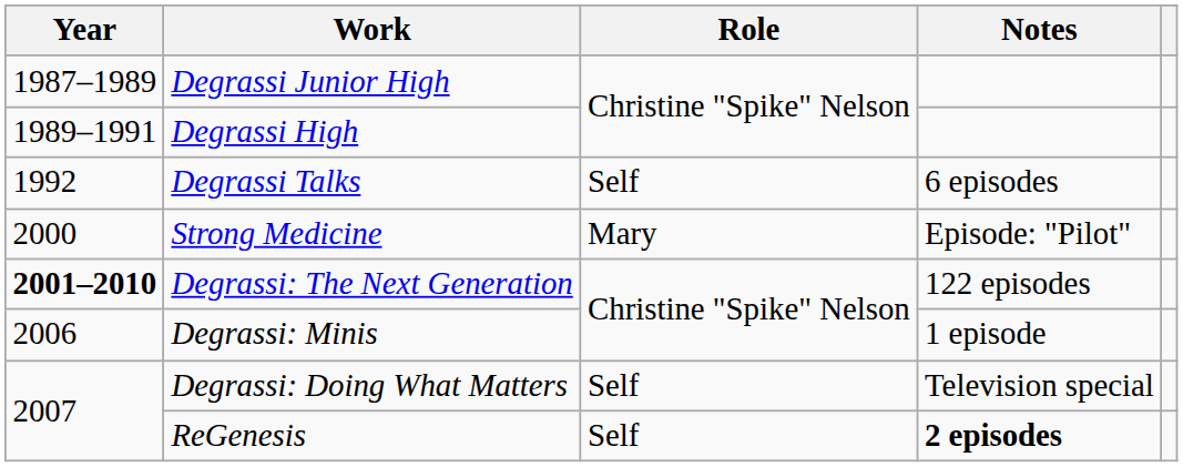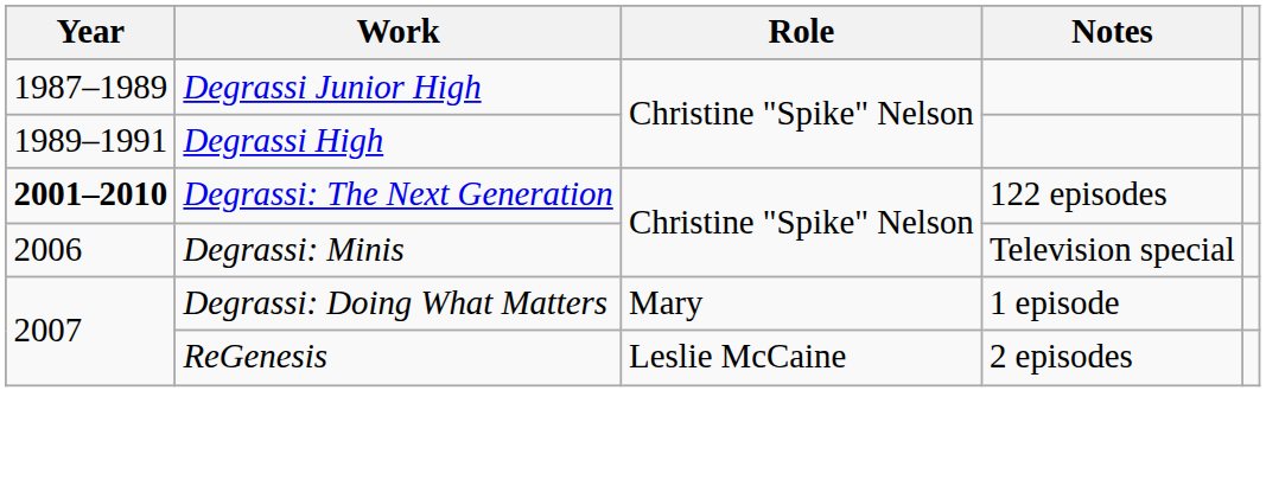 <table class="wikitable">
 <tr>
 <th>Year</th>
 <th>Work</th>
 <th>Role</th>
 <th>Notes</th>
 <th></th>
 </tr>
 <tr>
 <td>1987–1989</td>
 <td><em><a href='#'>Degrassi Junior High</a></em></td>
 <td rowspan="2">Christine "Spike" Nelson</td>
 <td></td>
 <td style="text-align:center"></td>
 </tr>
 <tr>
 <td>1989–1991</td>
 <td><em><a href='#'>Degrassi High</a></em></td>
 <td></td>
 <td style="text-align:center"></td>
 </tr>
 <tr>
-<td>1992</td>
-<td><em><a href='#'>Degrassi Talks</a></em></td>
-<td>Self</td>
-<td>6 episodes</td>
-<td style="text-align:center"><em></em></td>
-</tr>
-<tr>
-<td>2000</td>
-<td><em><a href='#'>Strong Medicine</a></em></td>
-<td>Mary</td>
-<td>Episode: "Pilot"</td>
-<td></td>
-</tr>
-<tr>
 <td><strong>2001–2010</strong></td>
 <td><em><a href='#'>Degrassi: The Next Generation</a></em></td>
 <td rowspan="2">Christine "Spike" Nelson</td>
 <td>122 episodes</td>
 <td style="text-align:center"></td>
 </tr>
 <tr>
 <td>2006</td>
 <td><em>Degrassi: Minis</em></td>
-<td>1 episode</td>
+<td>Television special</td>
 <td></td>
 </tr>
 <tr>
 <td rowspan="2">2007</td>
 <td><em>Degrassi: Doing What Matters</em></td>
-<td>Self</td>
-<td>Television special</td>
+<td>Mary</td>
+<td>1 episode</td>
 <td></td>
 </tr>
 <tr>
 <td><em>ReGenesis</em></td>
-<td>Self</td>
-<td><strong>2 episodes</strong></td>
+<td>Leslie McCaine</td>
+<td>2 episodes</td>
 <td></td>
 </tr>
 </table>
